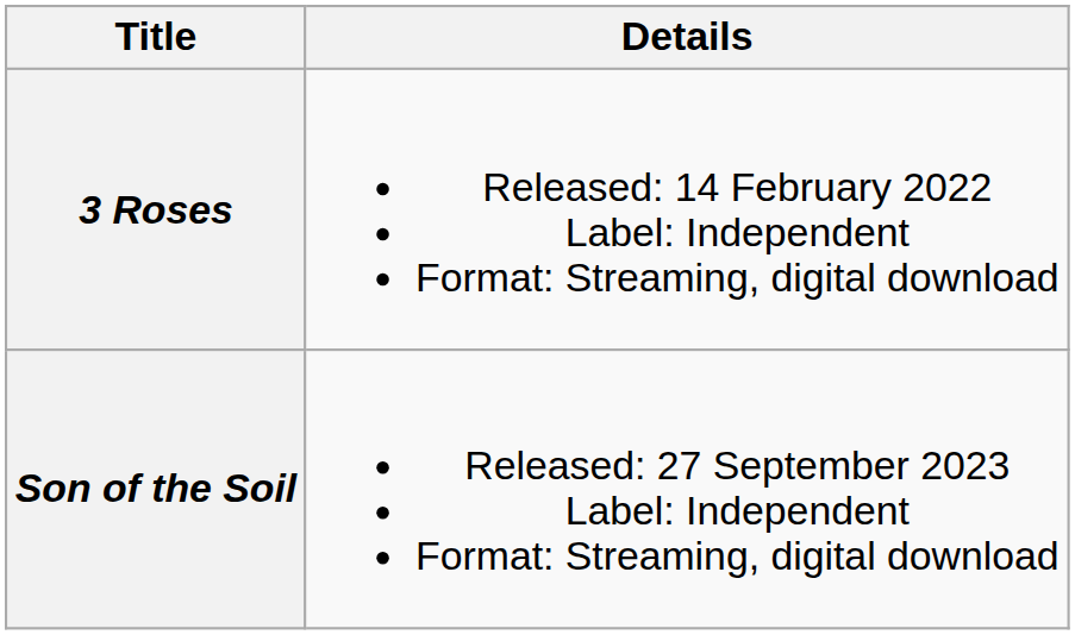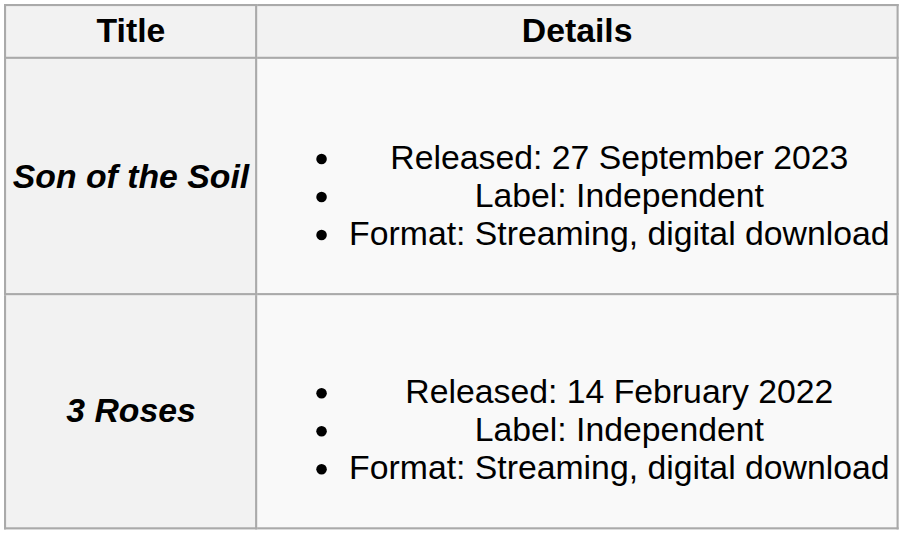 <table class="wikitable plainrowheaders" style="text-align:center;" border="1">
 <tr>
 <th scope="col">Title</th>
 <th scope="col">Details</th>
 </tr>
 <tr>
+<th scope="row"><em>Son of the Soil</em></th>
+<td><br><ul><li>Released: 27 September 2023</li><li>Label: Independent</li><li>Format: Streaming, digital download</li></ul></td>
+</tr>
+<tr>
 <th scope="row"><em>3 Roses</em></th>
 <td><br><ul><li>Released: 14 February 2022</li><li>Label: Independent</li><li>Format: Streaming, digital download</li></ul></td>
 </tr>
-<tr>
-<th scope="row"><em>Son of the Soil</em></th>
-<td><br><ul><li>Released: 27 September 2023</li><li>Label: Independent</li><li>Format: Streaming, digital download</li></ul></td>
-</tr>
 </table>
